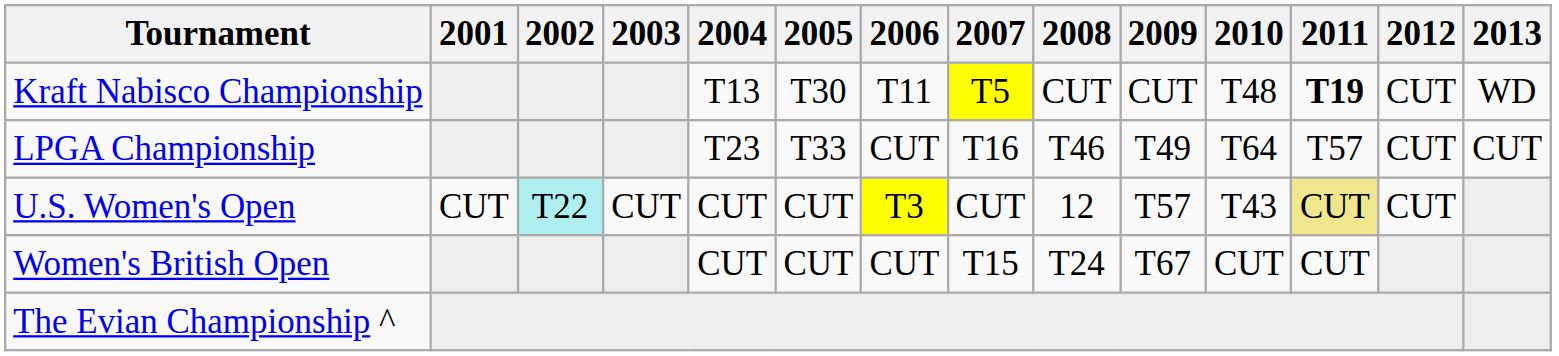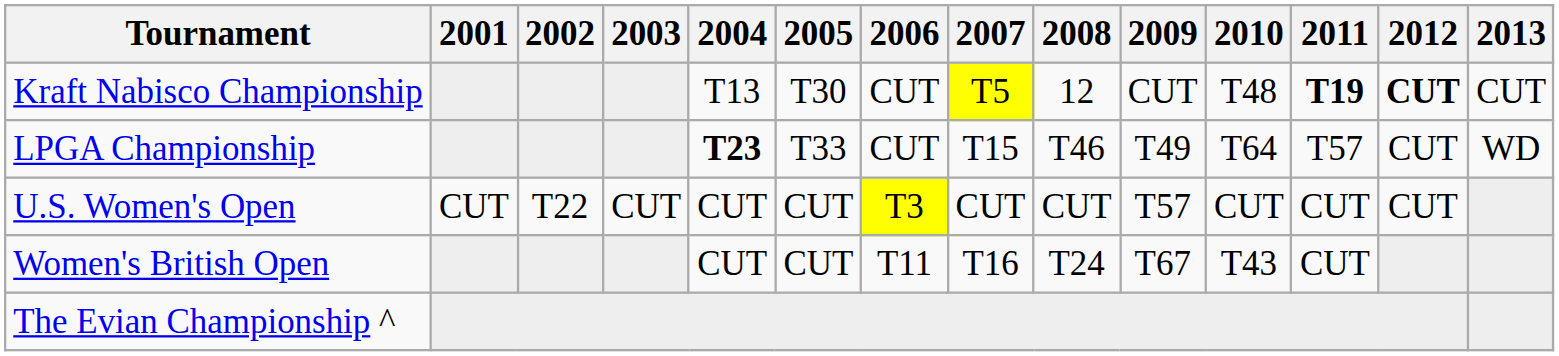 <table class="wikitable" style="font-size:95%;text-align:center;">
 <tr>
 <th>Tournament</th>
 <th>2001</th>
 <th>2002</th>
 <th>2003</th>
 <th>2004</th>
 <th>2005</th>
 <th>2006</th>
 <th>2007</th>
 <th>2008</th>
 <th>2009</th>
 <th>2010</th>
 <th>2011</th>
 <th>2012</th>
 <th>2013</th>
 </tr>
 <tr>
 <td align=left><a href='#'>Kraft Nabisco Championship</a></td>
 <td style="background:#eeeeee;"></td>
 <td style="background:#eeeeee;"></td>
 <td style="background:#eeeeee;"></td>
 <td>T13</td>
 <td>T30</td>
-<td>T11</td>
+<td>CUT</td>
 <td style="background:yellow;">T5</td>
-<td>CUT</td>
+<td>12</td>
 <td>CUT</td>
 <td>T48</td>
 <td><strong>T19</strong></td>
+<td><strong>CUT</strong></td>
 <td>CUT</td>
-<td>WD</td>
 </tr>
 <tr>
 <td align=left><a href='#'>LPGA Championship</a></td>
 <td style="background:#eeeeee;"></td>
 <td style="background:#eeeeee;"></td>
 <td style="background:#eeeeee;"></td>
-<td>T23</td>
+<td><strong>T23</strong></td>
 <td>T33</td>
 <td>CUT</td>
-<td>T16</td>
+<td>T15</td>
 <td>T46</td>
 <td>T49</td>
 <td>T64</td>
 <td>T57</td>
 <td>CUT</td>
-<td>CUT</td>
+<td>WD</td>
 </tr>
 <tr>
 <td align=left><a href='#'>U.S. Women's Open</a></td>
 <td>CUT</td>
-<td style="background: paleturquoise;">T22</td>
+<td>T22</td>
 <td>CUT</td>
 <td>CUT</td>
 <td>CUT</td>
 <td style="background:yellow;">T3</td>
 <td>CUT</td>
-<td>12</td>
+<td>CUT</td>
 <td>T57</td>
-<td>T43</td>
-<td style="background: khaki;">CUT</td>
+<td>CUT</td>
+<td>CUT</td>
 <td>CUT</td>
 <td style="background:#eeeeee;"></td>
 </tr>
 <tr>
 <td align=left><a href='#'>Women's British Open</a></td>
 <td style="background:#eeeeee;"></td>
 <td style="background:#eeeeee;"></td>
 <td style="background:#eeeeee;"></td>
 <td>CUT</td>
 <td>CUT</td>
-<td>CUT</td>
-<td>T15</td>
+<td>T11</td>
+<td>T16</td>
 <td>T24</td>
 <td>T67</td>
-<td>CUT</td>
+<td>T43</td>
 <td>CUT</td>
 <td style="background:#eeeeee;"></td>
 <td style="background:#eeeeee;"></td>
 </tr>
 <tr>
 <td align=left><a href='#'>The Evian Championship</a> ^</td>
 <td style="background:#eeeeee;" colspan=12></td>
 <td style="background:#eeeeee;"></td>
 </tr>
 </table>
